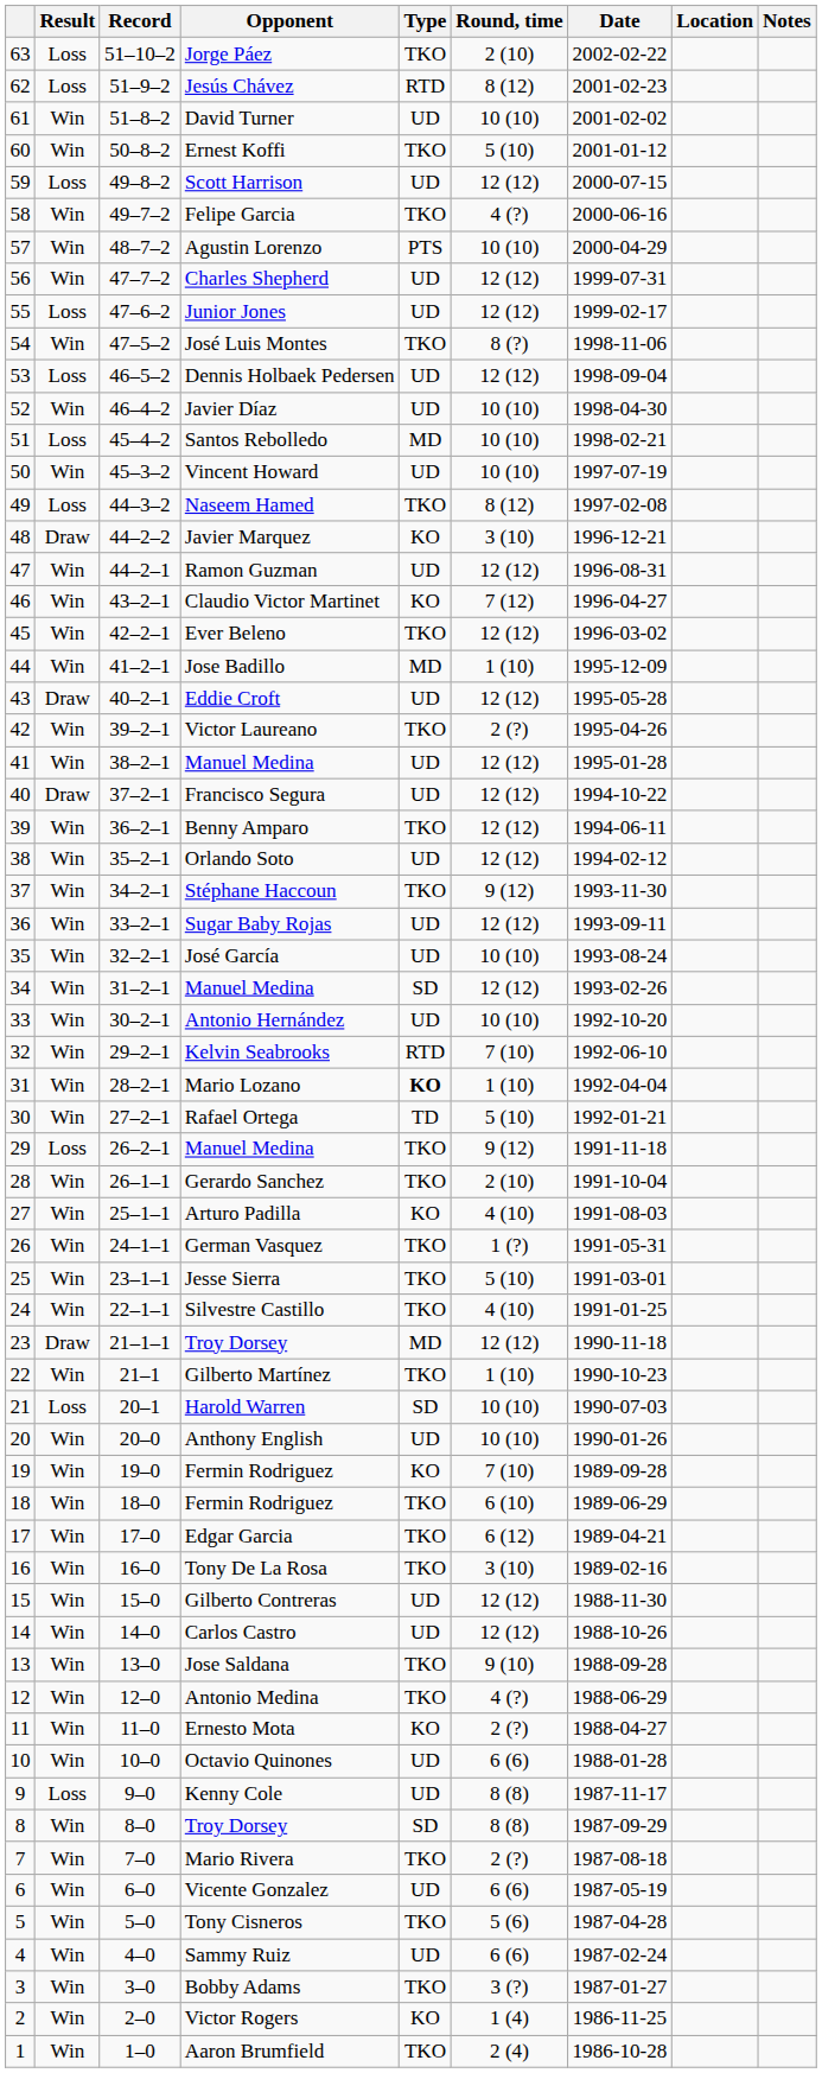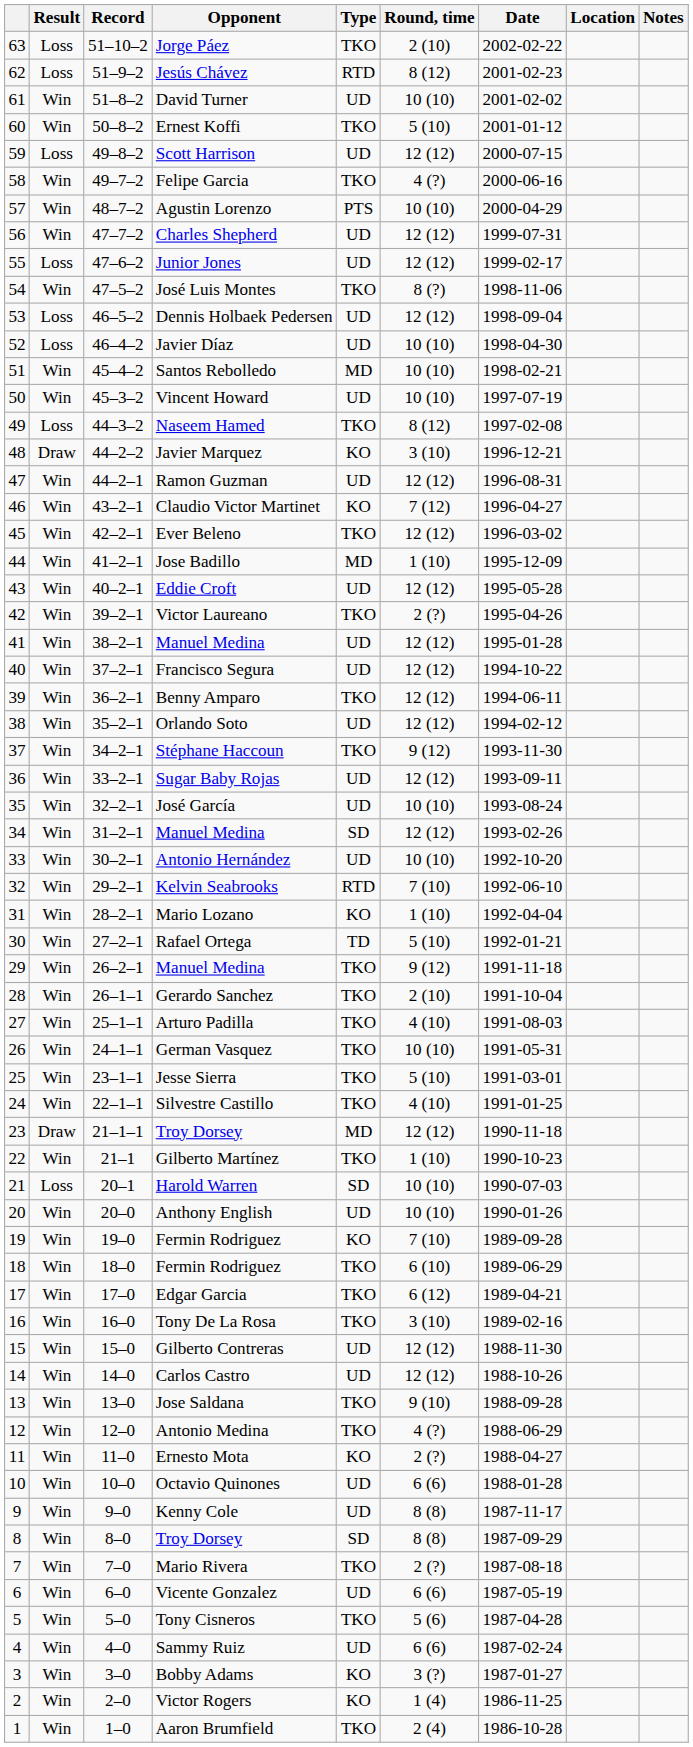 <table class=wikitable style=text-align:center>
 <tr>
 <th></th>
 <th>Result</th>
 <th>Record</th>
 <th>Opponent</th>
 <th>Type</th>
 <th>Round, time</th>
 <th>Date</th>
 <th>Location</th>
 <th>Notes</th>
 </tr>
 <tr>
 <td>63</td>
 <td>Loss</td>
 <td>51–10–2</td>
 <td align=left><a href='#'>Jorge Páez</a></td>
 <td>TKO</td>
 <td>2 (10)</td>
 <td>2002-02-22</td>
 <td align=left></td>
 <td align=left></td>
 </tr>
 <tr>
 <td>62</td>
 <td>Loss</td>
 <td>51–9–2</td>
 <td align=left><a href='#'>Jesús Chávez</a></td>
 <td>RTD</td>
 <td>8 (12)</td>
 <td>2001-02-23</td>
 <td align=left></td>
 <td align=left></td>
 </tr>
 <tr>
 <td>61</td>
 <td>Win</td>
 <td>51–8–2</td>
 <td align=left>David Turner</td>
 <td>UD</td>
 <td>10 (10)</td>
 <td>2001-02-02</td>
 <td align=left></td>
 <td align=left></td>
 </tr>
 <tr>
 <td>60</td>
 <td>Win</td>
 <td>50–8–2</td>
 <td align=left>Ernest Koffi</td>
 <td>TKO</td>
 <td>5 (10)</td>
 <td>2001-01-12</td>
 <td align=left></td>
 <td align=left></td>
 </tr>
 <tr>
 <td>59</td>
 <td>Loss</td>
 <td>49–8–2</td>
 <td align=left><a href='#'>Scott Harrison</a></td>
 <td>UD</td>
 <td>12 (12)</td>
 <td>2000-07-15</td>
 <td align=left></td>
 <td align=left></td>
 </tr>
 <tr>
 <td>58</td>
 <td>Win</td>
 <td>49–7–2</td>
 <td align=left>Felipe Garcia</td>
 <td>TKO</td>
 <td>4 (?)</td>
 <td>2000-06-16</td>
 <td align=left></td>
 <td align=left></td>
 </tr>
 <tr>
 <td>57</td>
 <td>Win</td>
 <td>48–7–2</td>
 <td align=left>Agustin Lorenzo</td>
 <td>PTS</td>
 <td>10 (10)</td>
 <td>2000-04-29</td>
 <td align=left></td>
 <td align=left></td>
 </tr>
 <tr>
 <td>56</td>
 <td>Win</td>
 <td>47–7–2</td>
 <td align=left><a href='#'>Charles Shepherd</a></td>
 <td>UD</td>
 <td>12 (12)</td>
 <td>1999-07-31</td>
 <td align=left></td>
 <td align=left></td>
 </tr>
 <tr>
 <td>55</td>
 <td>Loss</td>
 <td>47–6–2</td>
 <td align=left><a href='#'>Junior Jones</a></td>
 <td>UD</td>
 <td>12 (12)</td>
 <td>1999-02-17</td>
 <td align=left></td>
 <td align=left></td>
 </tr>
 <tr>
 <td>54</td>
 <td>Win</td>
 <td>47–5–2</td>
 <td align=left>José Luis Montes</td>
 <td>TKO</td>
 <td>8 (?)</td>
 <td>1998-11-06</td>
 <td align=left></td>
 <td align=left></td>
 </tr>
 <tr>
 <td>53</td>
 <td>Loss</td>
 <td>46–5–2</td>
 <td align=left>Dennis Holbaek Pedersen</td>
 <td>UD</td>
 <td>12 (12)</td>
 <td>1998-09-04</td>
 <td align=left></td>
 <td align=left></td>
 </tr>
 <tr>
 <td>52</td>
-<td>Win</td>
+<td>Loss</td>
 <td>46–4–2</td>
 <td align=left>Javier Díaz</td>
 <td>UD</td>
 <td>10 (10)</td>
 <td>1998-04-30</td>
 <td align=left></td>
 <td align=left></td>
 </tr>
 <tr>
 <td>51</td>
-<td>Loss</td>
+<td>Win</td>
 <td>45–4–2</td>
 <td align=left>Santos Rebolledo</td>
 <td>MD</td>
 <td>10 (10)</td>
 <td>1998-02-21</td>
 <td align=left></td>
 <td align=left></td>
 </tr>
 <tr>
 <td>50</td>
 <td>Win</td>
 <td>45–3–2</td>
 <td align=left>Vincent Howard</td>
 <td>UD</td>
 <td>10 (10)</td>
 <td>1997-07-19</td>
 <td align=left></td>
 <td align=left></td>
 </tr>
 <tr>
 <td>49</td>
 <td>Loss</td>
 <td>44–3–2</td>
 <td align=left><a href='#'>Naseem Hamed</a></td>
 <td>TKO</td>
 <td>8 (12)</td>
 <td>1997-02-08</td>
 <td align=left></td>
 <td align=left></td>
 </tr>
 <tr>
 <td>48</td>
 <td>Draw</td>
 <td>44–2–2</td>
 <td align=left>Javier Marquez</td>
 <td>KO</td>
 <td>3 (10)</td>
 <td>1996-12-21</td>
 <td align=left></td>
 <td align=left></td>
 </tr>
 <tr>
 <td>47</td>
 <td>Win</td>
 <td>44–2–1</td>
 <td align=left>Ramon Guzman</td>
 <td>UD</td>
 <td>12 (12)</td>
 <td>1996-08-31</td>
 <td align=left></td>
 <td align=left></td>
 </tr>
 <tr>
 <td>46</td>
 <td>Win</td>
 <td>43–2–1</td>
 <td align=left>Claudio Victor Martinet</td>
 <td>KO</td>
 <td>7 (12)</td>
 <td>1996-04-27</td>
 <td align=left></td>
 <td align=left></td>
 </tr>
 <tr>
 <td>45</td>
 <td>Win</td>
 <td>42–2–1</td>
 <td align=left>Ever Beleno</td>
 <td>TKO</td>
 <td>12 (12)</td>
 <td>1996-03-02</td>
 <td align=left></td>
 <td align=left></td>
 </tr>
 <tr>
 <td>44</td>
 <td>Win</td>
 <td>41–2–1</td>
 <td align=left>Jose Badillo</td>
 <td>MD</td>
 <td>1 (10)</td>
 <td>1995-12-09</td>
 <td align=left></td>
 <td align=left></td>
 </tr>
 <tr>
 <td>43</td>
-<td>Draw</td>
+<td>Win</td>
 <td>40–2–1</td>
 <td align=left><a href='#'>Eddie Croft</a></td>
 <td>UD</td>
 <td>12 (12)</td>
 <td>1995-05-28</td>
 <td align=left></td>
 <td align=left></td>
 </tr>
 <tr>
 <td>42</td>
 <td>Win</td>
 <td>39–2–1</td>
 <td align=left>Victor Laureano</td>
 <td>TKO</td>
 <td>2 (?)</td>
 <td>1995-04-26</td>
 <td align=left></td>
 <td align=left></td>
 </tr>
 <tr>
 <td>41</td>
 <td>Win</td>
 <td>38–2–1</td>
 <td align=left><a href='#'>Manuel Medina</a></td>
 <td>UD</td>
 <td>12 (12)</td>
 <td>1995-01-28</td>
 <td align=left></td>
 <td align=left></td>
 </tr>
 <tr>
 <td>40</td>
-<td>Draw</td>
+<td>Win</td>
 <td>37–2–1</td>
 <td align=left>Francisco Segura</td>
 <td>UD</td>
 <td>12 (12)</td>
 <td>1994-10-22</td>
 <td align=left></td>
 <td align=left></td>
 </tr>
 <tr>
 <td>39</td>
 <td>Win</td>
 <td>36–2–1</td>
 <td align=left>Benny Amparo</td>
 <td>TKO</td>
 <td>12 (12)</td>
 <td>1994-06-11</td>
 <td align=left></td>
 <td align=left></td>
 </tr>
 <tr>
 <td>38</td>
 <td>Win</td>
 <td>35–2–1</td>
 <td align=left>Orlando Soto</td>
 <td>UD</td>
 <td>12 (12)</td>
 <td>1994-02-12</td>
 <td align=left></td>
 <td align=left></td>
 </tr>
 <tr>
 <td>37</td>
 <td>Win</td>
 <td>34–2–1</td>
 <td align=left><a href='#'>Stéphane Haccoun</a></td>
 <td>TKO</td>
 <td>9 (12)</td>
 <td>1993-11-30</td>
 <td align=left></td>
 <td align=left></td>
 </tr>
 <tr>
 <td>36</td>
 <td>Win</td>
 <td>33–2–1</td>
 <td align=left><a href='#'>Sugar Baby Rojas</a></td>
 <td>UD</td>
 <td>12 (12)</td>
 <td>1993-09-11</td>
 <td align=left></td>
 <td align=left></td>
 </tr>
 <tr>
 <td>35</td>
 <td>Win</td>
 <td>32–2–1</td>
 <td align=left>José García</td>
 <td>UD</td>
 <td>10 (10)</td>
 <td>1993-08-24</td>
 <td align=left></td>
 <td align=left></td>
 </tr>
 <tr>
 <td>34</td>
 <td>Win</td>
 <td>31–2–1</td>
 <td align=left><a href='#'>Manuel Medina</a></td>
 <td>SD</td>
 <td>12 (12)</td>
 <td>1993-02-26</td>
 <td align=left></td>
 <td align=left></td>
 </tr>
 <tr>
 <td>33</td>
 <td>Win</td>
 <td>30–2–1</td>
 <td align=left><a href='#'>Antonio Hernández</a></td>
 <td>UD</td>
 <td>10 (10)</td>
 <td>1992-10-20</td>
 <td align=left></td>
 <td align=left></td>
 </tr>
 <tr>
 <td>32</td>
 <td>Win</td>
 <td>29–2–1</td>
 <td align=left><a href='#'>Kelvin Seabrooks</a></td>
 <td>RTD</td>
 <td>7 (10)</td>
 <td>1992-06-10</td>
 <td align=left></td>
 <td align=left></td>
 </tr>
 <tr>
 <td>31</td>
 <td>Win</td>
 <td>28–2–1</td>
 <td align=left>Mario Lozano</td>
-<td><strong>KO</strong></td>
+<td>KO</td>
 <td>1 (10)</td>
 <td>1992-04-04</td>
 <td align=left></td>
 <td align=left></td>
 </tr>
 <tr>
 <td>30</td>
 <td>Win</td>
 <td>27–2–1</td>
 <td align=left>Rafael Ortega</td>
 <td>TD</td>
 <td>5 (10)</td>
 <td>1992-01-21</td>
 <td align=left></td>
 <td align=left></td>
 </tr>
 <tr>
 <td>29</td>
-<td>Loss</td>
+<td>Win</td>
 <td>26–2–1</td>
 <td align=left><a href='#'>Manuel Medina</a></td>
 <td>TKO</td>
 <td>9 (12)</td>
 <td>1991-11-18</td>
 <td align=left></td>
 <td align=left></td>
 </tr>
 <tr>
 <td>28</td>
 <td>Win</td>
 <td>26–1–1</td>
 <td align=left>Gerardo Sanchez</td>
 <td>TKO</td>
 <td>2 (10)</td>
 <td>1991-10-04</td>
 <td align=left></td>
 <td align=left></td>
 </tr>
 <tr>
 <td>27</td>
 <td>Win</td>
 <td>25–1–1</td>
 <td align=left>Arturo Padilla</td>
-<td>KO</td>
+<td>TKO</td>
 <td>4 (10)</td>
 <td>1991-08-03</td>
 <td align=left></td>
 <td align=left></td>
 </tr>
 <tr>
 <td>26</td>
 <td>Win</td>
 <td>24–1–1</td>
 <td align=left>German Vasquez</td>
 <td>TKO</td>
-<td>1 (?)</td>
+<td>10 (10)</td>
 <td>1991-05-31</td>
 <td align=left></td>
 <td align=left></td>
 </tr>
 <tr>
 <td>25</td>
 <td>Win</td>
 <td>23–1–1</td>
 <td align=left>Jesse Sierra</td>
 <td>TKO</td>
 <td>5 (10)</td>
 <td>1991-03-01</td>
 <td align=left></td>
 <td align=left></td>
 </tr>
 <tr>
 <td>24</td>
 <td>Win</td>
 <td>22–1–1</td>
 <td align=left>Silvestre Castillo</td>
 <td>TKO</td>
 <td>4 (10)</td>
 <td>1991-01-25</td>
 <td align=left></td>
 <td align=left></td>
 </tr>
 <tr>
 <td>23</td>
 <td>Draw</td>
 <td>21–1–1</td>
 <td align=left><a href='#'>Troy Dorsey</a></td>
 <td>MD</td>
 <td>12 (12)</td>
 <td>1990-11-18</td>
 <td align=left></td>
 <td align=left></td>
 </tr>
 <tr>
 <td>22</td>
 <td>Win</td>
 <td>21–1</td>
 <td align=left>Gilberto Martínez</td>
 <td>TKO</td>
 <td>1 (10)</td>
 <td>1990-10-23</td>
 <td align=left></td>
 <td align=left></td>
 </tr>
 <tr>
 <td>21</td>
 <td>Loss</td>
 <td>20–1</td>
 <td align=left><a href='#'>Harold Warren</a></td>
 <td>SD</td>
 <td>10 (10)</td>
 <td>1990-07-03</td>
 <td align=left></td>
 <td align=left></td>
 </tr>
 <tr>
 <td>20</td>
 <td>Win</td>
 <td>20–0</td>
 <td align=left>Anthony English</td>
 <td>UD</td>
 <td>10 (10)</td>
 <td>1990-01-26</td>
 <td align=left></td>
 <td align=left></td>
 </tr>
 <tr>
 <td>19</td>
 <td>Win</td>
 <td>19–0</td>
 <td align=left>Fermin Rodriguez</td>
 <td>KO</td>
 <td>7 (10)</td>
 <td>1989-09-28</td>
 <td align=left></td>
 <td align=left></td>
 </tr>
 <tr>
 <td>18</td>
 <td>Win</td>
 <td>18–0</td>
 <td align=left>Fermin Rodriguez</td>
 <td>TKO</td>
 <td>6 (10)</td>
 <td>1989-06-29</td>
 <td align=left></td>
 <td align=left></td>
 </tr>
 <tr>
 <td>17</td>
 <td>Win</td>
 <td>17–0</td>
 <td align=left>Edgar Garcia</td>
 <td>TKO</td>
 <td>6 (12)</td>
 <td>1989-04-21</td>
 <td align=left></td>
 <td align=left></td>
 </tr>
 <tr>
 <td>16</td>
 <td>Win</td>
 <td>16–0</td>
 <td align=left>Tony De La Rosa</td>
 <td>TKO</td>
 <td>3 (10)</td>
 <td>1989-02-16</td>
 <td align=left></td>
 <td align=left></td>
 </tr>
 <tr>
 <td>15</td>
 <td>Win</td>
 <td>15–0</td>
 <td align=left>Gilberto Contreras</td>
 <td>UD</td>
 <td>12 (12)</td>
 <td>1988-11-30</td>
 <td align=left></td>
 <td align=left></td>
 </tr>
 <tr>
 <td>14</td>
 <td>Win</td>
 <td>14–0</td>
 <td align=left>Carlos Castro</td>
 <td>UD</td>
 <td>12 (12)</td>
 <td>1988-10-26</td>
 <td align=left></td>
 <td align=left></td>
 </tr>
 <tr>
 <td>13</td>
 <td>Win</td>
 <td>13–0</td>
 <td align=left>Jose Saldana</td>
 <td>TKO</td>
 <td>9 (10)</td>
 <td>1988-09-28</td>
 <td align=left></td>
 <td align=left></td>
 </tr>
 <tr>
 <td>12</td>
 <td>Win</td>
 <td>12–0</td>
 <td align=left>Antonio Medina</td>
 <td>TKO</td>
 <td>4 (?)</td>
 <td>1988-06-29</td>
 <td align=left></td>
 <td align=left></td>
 </tr>
 <tr>
 <td>11</td>
 <td>Win</td>
 <td>11–0</td>
 <td align=left>Ernesto Mota</td>
 <td>KO</td>
 <td>2 (?)</td>
 <td>1988-04-27</td>
 <td align=left></td>
 <td align=left></td>
 </tr>
 <tr>
 <td>10</td>
 <td>Win</td>
 <td>10–0</td>
 <td align=left>Octavio Quinones</td>
 <td>UD</td>
 <td>6 (6)</td>
 <td>1988-01-28</td>
 <td align=left></td>
 <td align=left></td>
 </tr>
 <tr>
 <td>9</td>
-<td>Loss</td>
+<td>Win</td>
 <td>9–0</td>
 <td align=left>Kenny Cole</td>
 <td>UD</td>
 <td>8 (8)</td>
 <td>1987-11-17</td>
 <td align=left></td>
 <td align=left></td>
 </tr>
 <tr>
 <td>8</td>
 <td>Win</td>
 <td>8–0</td>
 <td align=left><a href='#'>Troy Dorsey</a></td>
 <td>SD</td>
 <td>8 (8)</td>
 <td>1987-09-29</td>
 <td align=left></td>
 <td align=left></td>
 </tr>
 <tr>
 <td>7</td>
 <td>Win</td>
 <td>7–0</td>
 <td align=left>Mario Rivera</td>
 <td>TKO</td>
 <td>2 (?)</td>
 <td>1987-08-18</td>
 <td align=left></td>
 <td align=left></td>
 </tr>
 <tr>
 <td>6</td>
 <td>Win</td>
 <td>6–0</td>
 <td align=left>Vicente Gonzalez</td>
 <td>UD</td>
 <td>6 (6)</td>
 <td>1987-05-19</td>
 <td align=left></td>
 <td align=left></td>
 </tr>
 <tr>
 <td>5</td>
 <td>Win</td>
 <td>5–0</td>
 <td align=left>Tony Cisneros</td>
 <td>TKO</td>
 <td>5 (6)</td>
 <td>1987-04-28</td>
 <td align=left></td>
 <td align=left></td>
 </tr>
 <tr>
 <td>4</td>
 <td>Win</td>
 <td>4–0</td>
 <td align=left>Sammy Ruiz</td>
 <td>UD</td>
 <td>6 (6)</td>
 <td>1987-02-24</td>
 <td align=left></td>
 <td align=left></td>
 </tr>
 <tr>
 <td>3</td>
 <td>Win</td>
 <td>3–0</td>
 <td align=left>Bobby Adams</td>
-<td>TKO</td>
+<td>KO</td>
 <td>3 (?)</td>
 <td>1987-01-27</td>
 <td align=left></td>
 <td align=left></td>
 </tr>
 <tr>
 <td>2</td>
 <td>Win</td>
 <td>2–0</td>
 <td align=left>Victor Rogers</td>
 <td>KO</td>
 <td>1 (4)</td>
 <td>1986-11-25</td>
 <td align=left></td>
 <td align=left></td>
 </tr>
 <tr>
 <td>1</td>
 <td>Win</td>
 <td>1–0</td>
 <td align=left>Aaron Brumfield</td>
 <td>TKO</td>
 <td>2 (4)</td>
 <td>1986-10-28</td>
 <td align=left></td>
 <td align=left></td>
 </tr>
 </table>
